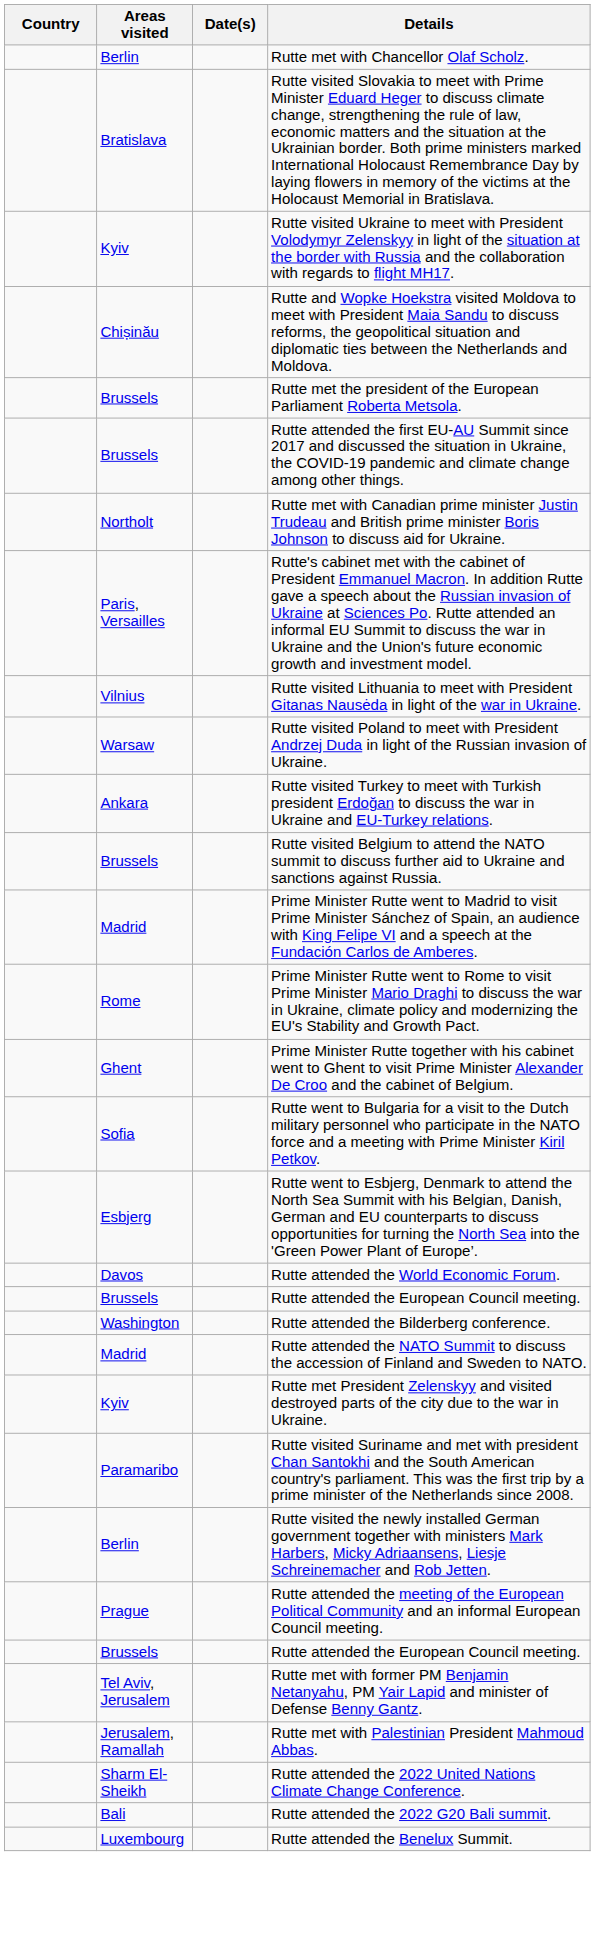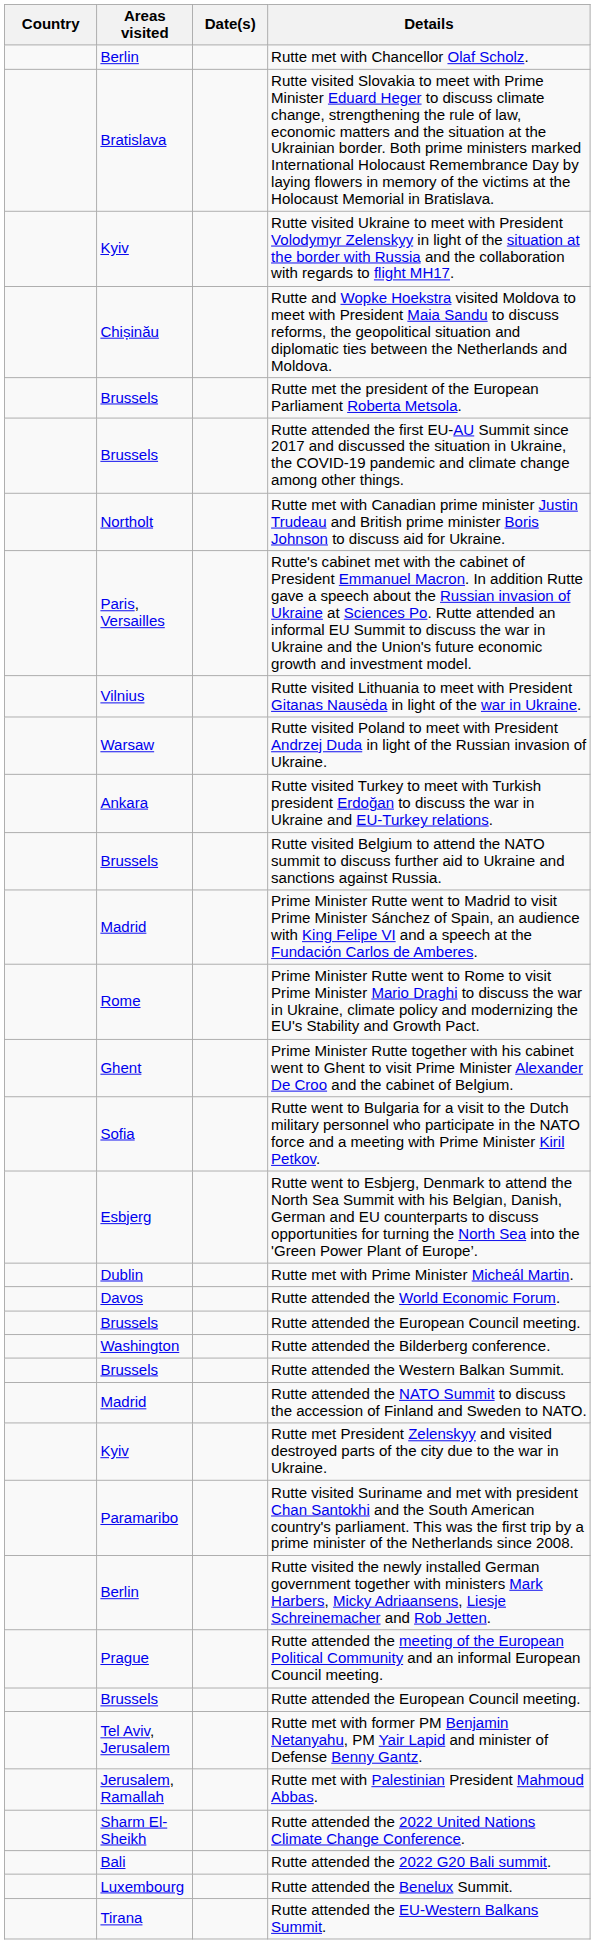 <table class="wikitable sortable outercollapse" style="margin: 1em auto 1em auto">
 <tr>
 <th width=120>Country</th>
 <th width=100>Areas visited</th>
 <th width=90>Date(s)</th>
 <th width=550 class=unsortable>Details</th>
 </tr>
 <tr>
 <td></td>
 <td><a href='#'>Berlin</a></td>
 <td></td>
 <td>Rutte met with Chancellor <a href='#'>Olaf Scholz</a>.</td>
 </tr>
 <tr>
 <td></td>
 <td><a href='#'>Bratislava</a></td>
 <td></td>
 <td>Rutte visited Slovakia to meet with Prime Minister <a href='#'>Eduard Heger</a> to discuss climate change, strengthening the rule of law, economic matters and the situation at the Ukrainian border. Both prime ministers marked International Holocaust Remembrance Day by laying flowers in memory of the victims at the Holocaust Memorial in Bratislava.</td>
 </tr>
 <tr>
 <td></td>
 <td><a href='#'>Kyiv</a></td>
 <td></td>
 <td>Rutte visited Ukraine to meet with President <a href='#'>Volodymyr Zelenskyy</a> in light of the <a href='#'>situation at the border with Russia</a> and the collaboration with regards to <a href='#'>flight MH17</a>.</td>
 </tr>
 <tr>
 <td></td>
 <td><a href='#'>Chișinău</a></td>
 <td></td>
 <td>Rutte and <a href='#'>Wopke Hoekstra</a> visited Moldova to meet with President <a href='#'>Maia Sandu</a> to discuss reforms, the geopolitical situation and diplomatic ties between the Netherlands and Moldova.</td>
 </tr>
 <tr>
 <td></td>
 <td><a href='#'>Brussels</a></td>
 <td></td>
 <td>Rutte met the president of the European Parliament <a href='#'>Roberta Metsola</a>.</td>
 </tr>
 <tr>
 <td></td>
 <td><a href='#'>Brussels</a></td>
 <td></td>
 <td>Rutte attended the first EU-<a href='#'>AU</a> Summit since 2017 and discussed the situation in Ukraine, the COVID-19 pandemic and climate change among other things.</td>
 </tr>
 <tr>
 <td></td>
 <td><a href='#'>Northolt</a></td>
 <td></td>
 <td>Rutte met with Canadian prime minister <a href='#'>Justin Trudeau</a> and British prime minister <a href='#'>Boris Johnson</a> to discuss aid for Ukraine.</td>
 </tr>
 <tr>
 <td></td>
 <td><a href='#'>Paris</a>, <a href='#'>Versailles</a></td>
 <td></td>
 <td>Rutte's cabinet met with the cabinet of President <a href='#'>Emmanuel Macron</a>. In addition Rutte gave a speech about the <a href='#'>Russian invasion of Ukraine</a> at <a href='#'>Sciences Po</a>. Rutte attended an informal EU Summit to discuss the war in Ukraine and the Union's future economic growth and investment model.</td>
 </tr>
 <tr>
 <td></td>
 <td><a href='#'>Vilnius</a></td>
 <td></td>
 <td>Rutte visited Lithuania to meet with President <a href='#'>Gitanas Nausėda</a> in light of the <a href='#'>war in Ukraine</a>.</td>
 </tr>
 <tr>
 <td></td>
 <td><a href='#'>Warsaw</a></td>
 <td></td>
 <td>Rutte visited Poland to meet with President <a href='#'>Andrzej Duda</a> in light of the Russian invasion of Ukraine.</td>
 </tr>
 <tr>
 <td></td>
 <td><a href='#'>Ankara</a></td>
 <td></td>
 <td>Rutte visited Turkey to meet with Turkish president <a href='#'>Erdoğan</a> to discuss the war in Ukraine and <a href='#'>EU-Turkey relations</a>.</td>
 </tr>
 <tr>
 <td></td>
 <td><a href='#'>Brussels</a></td>
 <td></td>
 <td>Rutte visited Belgium to attend the NATO summit to discuss further aid to Ukraine and sanctions against Russia.</td>
 </tr>
 <tr>
 <td></td>
 <td><a href='#'>Madrid</a></td>
 <td></td>
 <td>Prime Minister Rutte went to Madrid to visit Prime Minister Sánchez of Spain, an audience with <a href='#'>King Felipe VI</a> and a speech at the <a href='#'>Fundación Carlos de Amberes</a>.</td>
 </tr>
 <tr>
 <td></td>
 <td><a href='#'>Rome</a></td>
 <td></td>
 <td>Prime Minister Rutte went to Rome to visit Prime Minister <a href='#'>Mario Draghi</a> to discuss the war in Ukraine, climate policy and modernizing the EU's Stability and Growth Pact.</td>
 </tr>
 <tr>
 <td></td>
 <td><a href='#'>Ghent</a></td>
 <td></td>
 <td>Prime Minister Rutte together with his cabinet went to Ghent to visit Prime Minister <a href='#'>Alexander De Croo</a> and the cabinet of Belgium.</td>
 </tr>
 <tr>
 <td></td>
 <td><a href='#'>Sofia</a></td>
 <td></td>
 <td>Rutte went to Bulgaria for a visit to the Dutch military personnel who participate in the NATO force and a meeting with Prime Minister <a href='#'>Kiril Petkov</a>.</td>
 </tr>
 <tr>
 <td></td>
 <td><a href='#'>Esbjerg</a></td>
 <td></td>
 <td>Rutte went to Esbjerg, Denmark to attend the North Sea Summit with his Belgian, Danish, German and EU counterparts to discuss opportunities for turning the <a href='#'>North Sea</a> into the 'Green Power Plant of Europe’.</td>
 </tr>
 <tr>
 <td></td>
+<td><a href='#'>Dublin</a></td>
+<td></td>
+<td>Rutte met with Prime Minister <a href='#'>Micheál Martin</a>.</td>
+</tr>
+<tr>
+<td></td>
 <td><a href='#'>Davos</a></td>
 <td></td>
 <td>Rutte attended the <a href='#'>World Economic Forum</a>.</td>
 </tr>
 <tr>
 <td></td>
 <td><a href='#'>Brussels</a></td>
 <td></td>
 <td>Rutte attended the European Council meeting.</td>
 </tr>
 <tr>
 <td></td>
 <td><a href='#'>Washington</a></td>
 <td></td>
 <td>Rutte attended the Bilderberg conference.</td>
+</tr>
+<tr>
+<td></td>
+<td><a href='#'>Brussels</a></td>
+<td></td>
+<td>Rutte attended the Western Balkan Summit.</td>
 </tr>
 <tr>
 <td></td>
 <td><a href='#'>Madrid</a></td>
 <td></td>
 <td>Rutte attended the <a href='#'>NATO Summit</a> to discuss the accession of Finland and Sweden to NATO.</td>
 </tr>
 <tr>
 <td></td>
 <td><a href='#'>Kyiv</a></td>
 <td></td>
 <td>Rutte met President <a href='#'>Zelenskyy</a> and visited destroyed parts of the city due to the war in Ukraine.</td>
 </tr>
 <tr>
 <td></td>
 <td><a href='#'>Paramaribo</a></td>
 <td></td>
 <td>Rutte visited Suriname and met with president <a href='#'>Chan Santokhi</a> and the South American country's parliament.  This was the first trip by a prime minister of the Netherlands since 2008.</td>
 </tr>
 <tr>
 <td></td>
 <td><a href='#'>Berlin</a></td>
 <td></td>
 <td>Rutte visited the newly installed German government together with ministers <a href='#'>Mark Harbers</a>, <a href='#'>Micky Adriaansens</a>, <a href='#'>Liesje Schreinemacher</a> and <a href='#'>Rob Jetten</a>.</td>
 </tr>
 <tr>
 <td></td>
 <td><a href='#'>Prague</a></td>
 <td></td>
 <td>Rutte attended the <a href='#'>meeting of the European Political Community</a> and an informal European Council meeting.</td>
 </tr>
 <tr>
 <td></td>
 <td><a href='#'>Brussels</a></td>
 <td></td>
 <td>Rutte attended the European Council meeting.</td>
 </tr>
 <tr>
 <td></td>
 <td><a href='#'>Tel Aviv</a>, <a href='#'>Jerusalem</a></td>
 <td></td>
 <td>Rutte met with former PM <a href='#'>Benjamin Netanyahu</a>, PM <a href='#'>Yair Lapid</a> and minister of Defense <a href='#'>Benny Gantz</a>.</td>
 </tr>
 <tr>
 <td></td>
 <td><a href='#'>Jerusalem</a>, <a href='#'>Ramallah</a></td>
 <td></td>
 <td>Rutte met with <a href='#'>Palestinian</a> President <a href='#'>Mahmoud Abbas</a>.</td>
 </tr>
 <tr>
 <td></td>
 <td><a href='#'>Sharm El-Sheikh</a></td>
 <td></td>
 <td>Rutte attended the <a href='#'>2022 United Nations Climate Change Conference</a>.</td>
 </tr>
 <tr>
 <td></td>
 <td><a href='#'>Bali</a></td>
 <td></td>
 <td>Rutte attended the <a href='#'>2022 G20 Bali summit</a>.</td>
 </tr>
 <tr>
 <td></td>
 <td><a href='#'>Luxembourg</a></td>
 <td></td>
 <td>Rutte attended the <a href='#'>Benelux</a> Summit.</td>
 </tr>
+<tr>
+<td></td>
+<td><a href='#'>Tirana</a></td>
+<td></td>
+<td>Rutte attended the <a href='#'>EU-Western Balkans Summit</a>.</td>
+</tr>
 </table>
